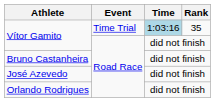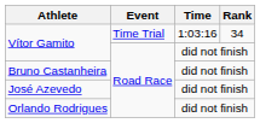 <table class=wikitable style="font-size:90%">
 <tr>
 <th>Athlete</th>
 <th>Event</th>
 <th>Time</th>
 <th>Rank</th>
 </tr>
 <tr align=center>
 <td align=left rowspan=2><a href='#'>Vítor Gamito</a></td>
 <td align=left><a href='#'>Time Trial</a></td>
-<td style="background: lightblue;">1:03:16</td>
-<td>35</td>
+<td>1:03:16</td>
+<td>34</td>
 </tr>
 <tr align=center>
 <td align=left rowspan=4><a href='#'>Road Race</a></td>
 <td colspan=2>did not finish</td>
 </tr>
 <tr align=center>
 <td align=left><a href='#'>Bruno Castanheira</a></td>
 <td colspan=2>did not finish</td>
 </tr>
 <tr align=center>
 <td align=left><a href='#'>José Azevedo</a></td>
 <td colspan=2>did not finish</td>
 </tr>
 <tr align=center>
 <td align=left><a href='#'>Orlando Rodrigues</a></td>
 <td colspan=2>did not finish</td>
 </tr>
 </table>
